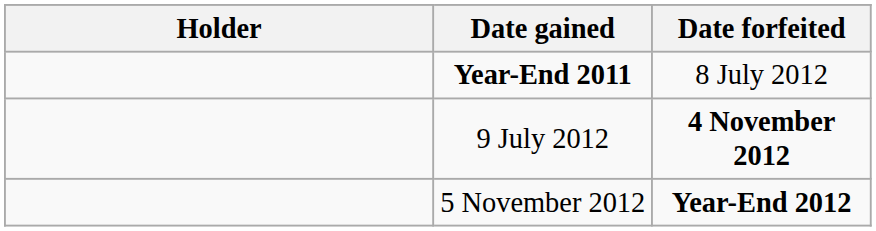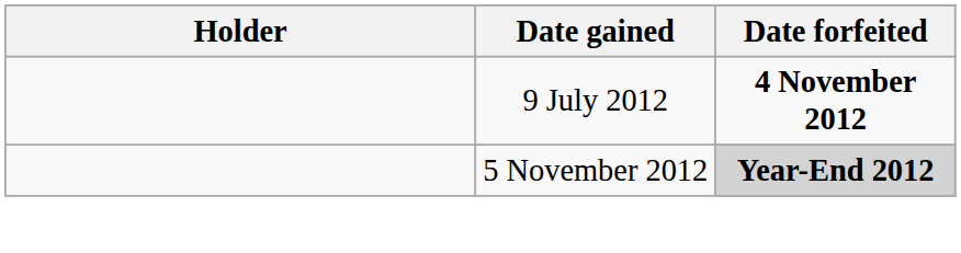 <table class="wikitable" style="font-size:95%">
 <tr>
 <th style="width:222px;">Holder</th>
 <th style="width:110px;">Date gained</th>
 <th style="width:110px;">Date forfeited</th>
-</tr>
-<tr>
-<td></td>
-<td style="text-align:center;"><strong>Year-End 2011</strong></td>
-<td style="text-align:center;">8 July 2012</td>
 </tr>
 <tr>
 <td></td>
 <td style="text-align:center;">9 July 2012</td>
 <td style="text-align:center;"><strong>4 November 2012</strong></td>
 </tr>
 <tr>
 <td></td>
 <td style="text-align:center;">5 November 2012</td>
-<td style="text-align:center;"><strong>Year-End 2012</strong></td>
+<td style="background: lightgrey; text-align:center;"><strong>Year-End 2012</strong></td>
 </tr>
 </table>
